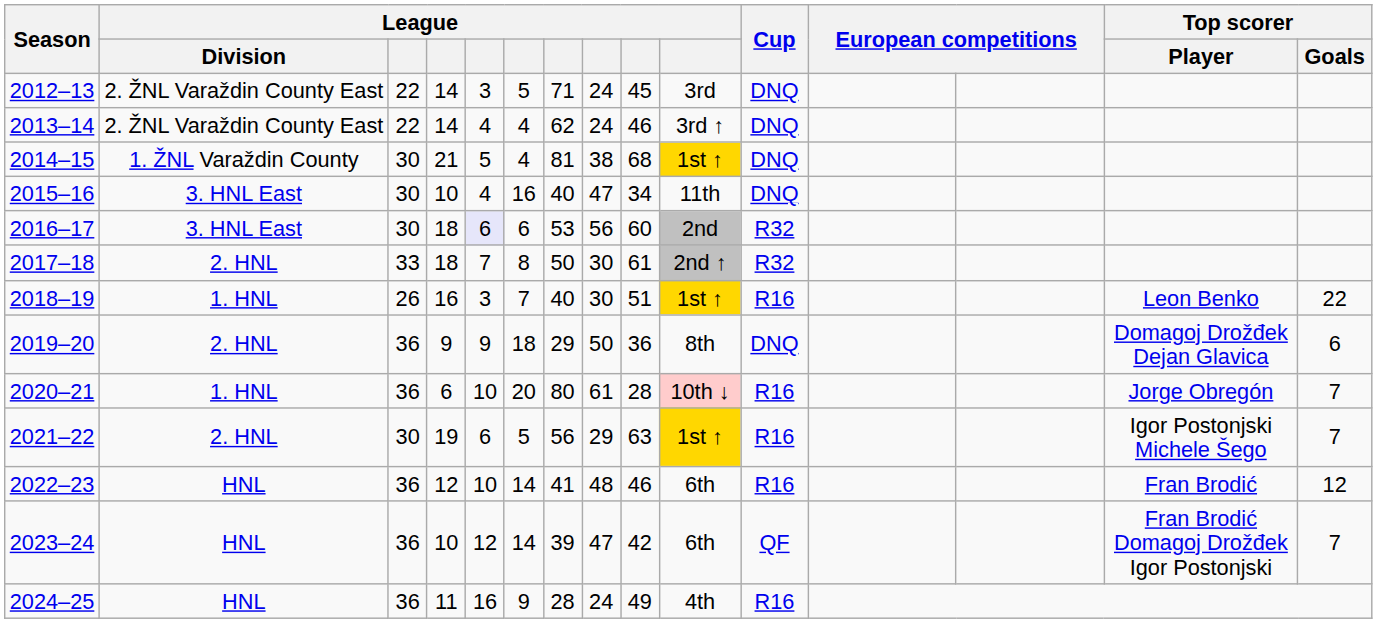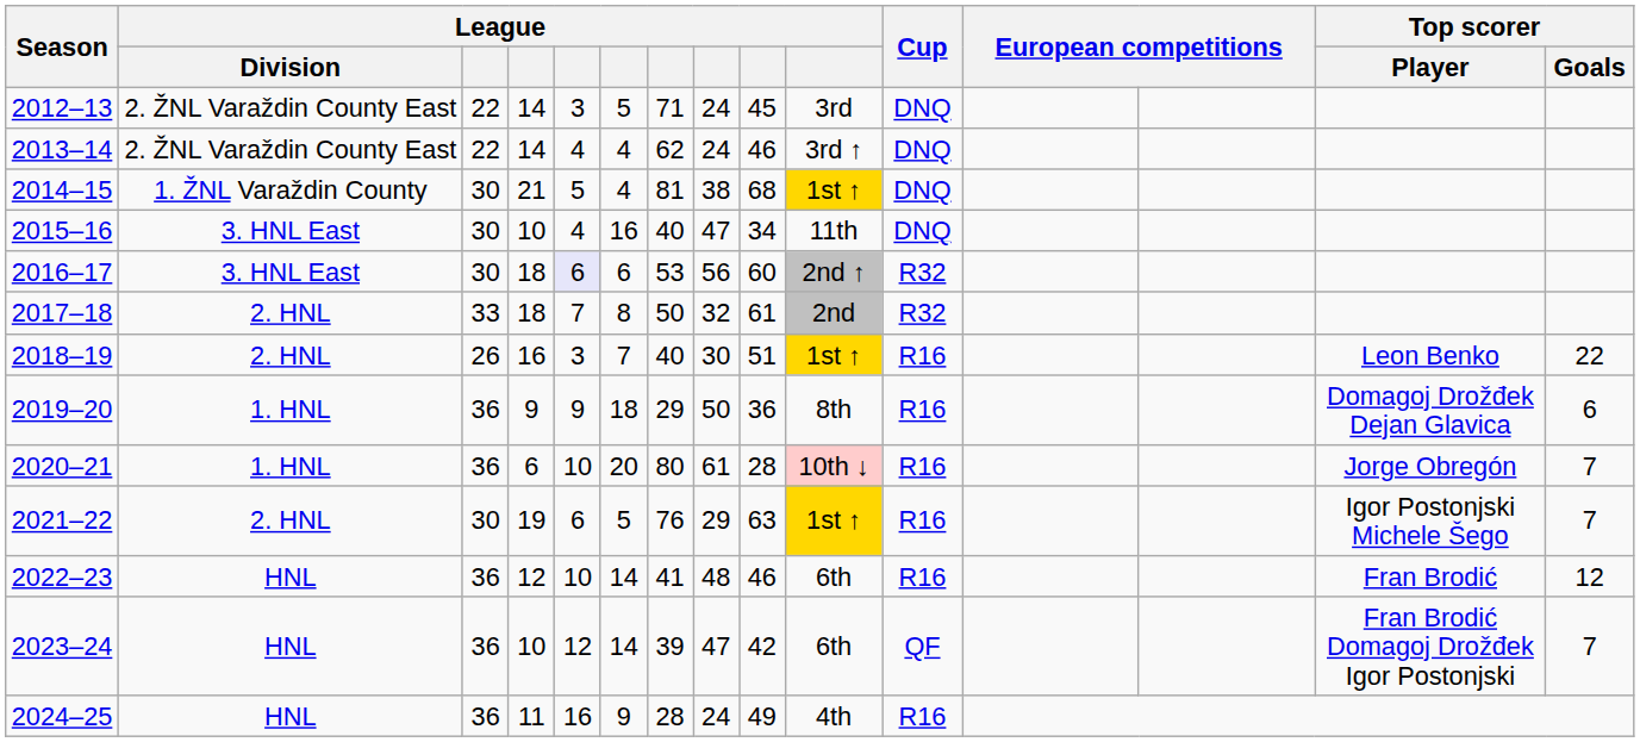 <table class="wikitable" style="font-size:95%; text-align: center;">
 <tr>
 <th rowspan=2>Season</th>
 <th colspan=9>League</th>
 <th rowspan="2" style="width:40px;"><a href='#'>Cup</a></th>
 <th rowspan="2" colspan="2" style="width:200px;"><a href='#'>European competitions</a></th>
 <th colspan="2" style="width:180px;">Top scorer</th>
 </tr>
 <tr>
 <th>Division</th>
 <th width="20"></th>
 <th width="20"></th>
 <th width="20"></th>
 <th width="20"></th>
 <th width="20"></th>
 <th width="20"></th>
 <th width="20"></th>
 <th width="50"></th>
 <th>Player</th>
 <th>Goals</th>
 </tr>
 <tr>
 <td><a href='#'>2012–13</a></td>
 <td>2. ŽNL Varaždin County East</td>
 <td>22</td>
 <td>14</td>
 <td>3</td>
 <td>5</td>
 <td>71</td>
 <td>24</td>
 <td>45</td>
 <td>3rd</td>
 <td><a href='#'>DNQ</a></td>
 <td></td>
 <td></td>
 <td></td>
 <td></td>
 </tr>
 <tr>
 <td><a href='#'>2013–14</a></td>
 <td>2. ŽNL Varaždin County East</td>
 <td>22</td>
 <td>14</td>
 <td>4</td>
 <td>4</td>
 <td>62</td>
 <td>24</td>
 <td>46</td>
 <td>3rd ↑</td>
 <td><a href='#'>DNQ</a></td>
 <td></td>
 <td></td>
 <td></td>
 <td></td>
 </tr>
 <tr>
 <td><a href='#'>2014–15</a></td>
 <td><a href='#'>1. ŽNL</a> Varaždin County</td>
 <td>30</td>
 <td>21</td>
 <td>5</td>
 <td>4</td>
 <td>81</td>
 <td>38</td>
 <td>68</td>
 <td bgcolor=gold>1st ↑</td>
 <td><a href='#'>DNQ</a></td>
 <td></td>
 <td></td>
 <td></td>
 <td></td>
 </tr>
 <tr>
 <td><a href='#'>2015–16</a></td>
 <td><a href='#'>3. HNL East</a></td>
 <td>30</td>
 <td>10</td>
 <td>4</td>
 <td>16</td>
 <td>40</td>
 <td>47</td>
 <td>34</td>
 <td>11th</td>
 <td><a href='#'>DNQ</a></td>
 <td></td>
 <td></td>
 <td></td>
 <td></td>
 </tr>
 <tr>
 <td><a href='#'>2016–17</a></td>
 <td><a href='#'>3. HNL East</a></td>
 <td>30</td>
 <td>18</td>
 <td style="background: lavender;">6</td>
 <td>6</td>
 <td>53</td>
 <td>56</td>
 <td>60</td>
-<td bgcolor=silver>2nd</td>
+<td bgcolor=silver>2nd ↑</td>
 <td><a href='#'>R32</a></td>
 <td></td>
 <td></td>
 <td></td>
 <td></td>
 </tr>
 <tr>
 <td><a href='#'>2017–18</a></td>
 <td><a href='#'>2. HNL</a></td>
 <td>33</td>
 <td>18</td>
 <td>7</td>
 <td>8</td>
 <td>50</td>
-<td>30</td>
+<td>32</td>
 <td>61</td>
-<td bgcolor=silver>2nd ↑</td>
+<td bgcolor=silver>2nd</td>
 <td><a href='#'>R32</a></td>
 <td></td>
 <td></td>
 <td></td>
 <td></td>
 </tr>
 <tr>
 <td><a href='#'>2018–19</a></td>
-<td><a href='#'>1. HNL</a></td>
+<td><a href='#'>2. HNL</a></td>
 <td>26</td>
 <td>16</td>
 <td>3</td>
 <td>7</td>
 <td>40</td>
 <td>30</td>
 <td>51</td>
 <td bgcolor=gold>1st ↑</td>
 <td><a href='#'>R16</a></td>
 <td></td>
 <td></td>
 <td><a href='#'>Leon Benko</a></td>
 <td>22</td>
 </tr>
 <tr>
 <td><a href='#'>2019–20</a></td>
-<td><a href='#'>2. HNL</a></td>
+<td><a href='#'>1. HNL</a></td>
 <td>36</td>
 <td>9</td>
 <td>9</td>
 <td>18</td>
 <td>29</td>
 <td>50</td>
 <td>36</td>
 <td>8th</td>
-<td><a href='#'>DNQ</a></td>
+<td><a href='#'>R16</a></td>
 <td></td>
 <td></td>
 <td><a href='#'>Domagoj Drožđek</a><br><a href='#'>Dejan Glavica</a></td>
 <td>6</td>
 </tr>
 <tr>
 <td><a href='#'>2020–21</a></td>
 <td><a href='#'>1. HNL</a></td>
 <td>36</td>
 <td>6</td>
 <td>10</td>
 <td>20</td>
 <td>80</td>
 <td>61</td>
 <td>28</td>
 <td bgcolor="#FFCCCC">10th ↓</td>
 <td><a href='#'>R16</a></td>
 <td></td>
 <td></td>
 <td><a href='#'>Jorge Obregón</a></td>
 <td>7</td>
 </tr>
 <tr>
 <td><a href='#'>2021–22</a></td>
 <td><a href='#'>2. HNL</a></td>
 <td>30</td>
 <td>19</td>
 <td>6</td>
 <td>5</td>
-<td>56</td>
+<td>76</td>
 <td>29</td>
 <td>63</td>
 <td bgcolor=gold>1st ↑</td>
 <td><a href='#'>R16</a></td>
 <td></td>
 <td></td>
 <td>Igor Postonjski<br><a href='#'>Michele Šego</a></td>
 <td>7</td>
 </tr>
 <tr>
 <td><a href='#'>2022–23</a></td>
 <td><a href='#'>HNL</a></td>
 <td>36</td>
 <td>12</td>
 <td>10</td>
 <td>14</td>
 <td>41</td>
 <td>48</td>
 <td>46</td>
 <td>6th</td>
 <td><a href='#'>R16</a></td>
 <td></td>
 <td></td>
 <td><a href='#'>Fran Brodić</a></td>
 <td>12</td>
 </tr>
 <tr>
 <td><a href='#'>2023–24</a></td>
 <td><a href='#'>HNL</a></td>
 <td>36</td>
 <td>10</td>
 <td>12</td>
 <td>14</td>
 <td>39</td>
 <td>47</td>
 <td>42</td>
 <td>6th</td>
 <td><a href='#'>QF</a></td>
 <td></td>
 <td></td>
 <td><a href='#'>Fran Brodić</a><br><a href='#'>Domagoj Drožđek</a><br>Igor Postonjski</td>
 <td>7</td>
 </tr>
 <tr>
 <td><a href='#'>2024–25</a></td>
 <td><a href='#'>HNL</a></td>
 <td>36</td>
 <td>11</td>
 <td>16</td>
 <td>9</td>
 <td>28</td>
 <td>24</td>
 <td>49</td>
 <td>4th</td>
 <td><a href='#'>R16</a></td>
 </tr>
 </table>
